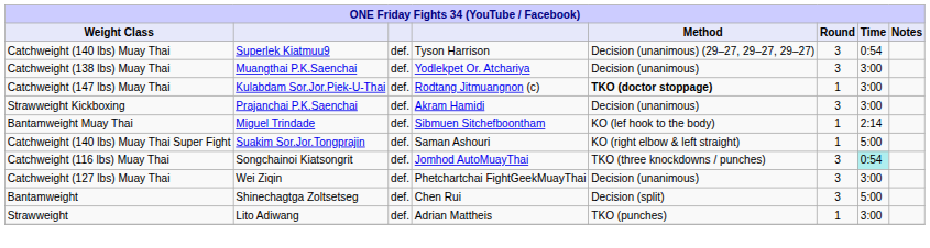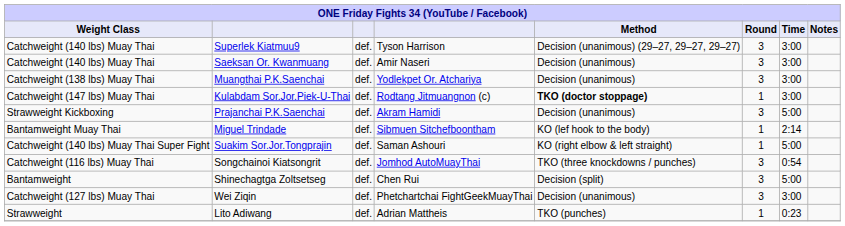 <table class="wikitable" style="font-size: 80%;">
 <tr>
 <th colspan="8" style="background-color: #ccf; color: #000080; text-align: center;"><strong>ONE Friday Fights 34 (YouTube / Facebook)</strong></th>
 </tr>
 <tr>
 <th colspan="1" style="background-color: #E6E8FA; color: #000000; text-align: center;">Weight Class</th>
 <th colspan="1" style="background-color: #E6E8FA; color: #000000; text-align: center;"></th>
 <th colspan="1" style="background-color: #E6E8FA; color: #000000; text-align: center;"></th>
 <th colspan="1" style="background-color: #E6E8FA; color: #000000; text-align: center;"></th>
 <th colspan="1" style="background-color: #E6E8FA; color: #000000; text-align: center;">Method</th>
 <th colspan="1" style="background-color: #E6E8FA; color: #000000; text-align: center;">Round</th>
 <th colspan="1" style="background-color: #E6E8FA; color: #000000; text-align: center;">Time</th>
 <th colspan="1" style="background-color: #E6E8FA; color: #000000; text-align: center;">Notes</th>
 </tr>
 <tr>
 <td>Catchweight (140 lbs) Muay Thai</td>
 <td> <a href='#'>Superlek Kiatmuu9</a></td>
 <td>def.</td>
 <td> Tyson Harrison</td>
 <td>Decision (unanimous) (29–27, 29–27, 29–27)</td>
 <td align=center>3</td>
-<td>0:54</td>
+<td>3:00</td>
+<td></td>
+</tr>
+<tr>
+<td>Catchweight (140 lbs) Muay Thai</td>
+<td> <a href='#'>Saeksan Or. Kwanmuang</a></td>
+<td>def.</td>
+<td> Amir Naseri</td>
+<td>Decision (unanimous)</td>
+<td align=center>3</td>
+<td>3:00</td>
 <td></td>
 </tr>
 <tr>
 <td>Catchweight (138 lbs) Muay Thai</td>
 <td> <a href='#'>Muangthai P.K.Saenchai</a></td>
 <td>def.</td>
 <td> <a href='#'>Yodlekpet Or. Atchariya</a></td>
 <td>Decision (unanimous)</td>
 <td align=center>3</td>
 <td>3:00</td>
 <td></td>
 </tr>
 <tr>
 <td>Catchweight (147 lbs) Muay Thai</td>
 <td> <a href='#'>Kulabdam Sor.Jor.Piek-U-Thai</a></td>
 <td>def.</td>
 <td> <a href='#'>Rodtang Jitmuangnon</a> (c)</td>
 <td><strong>TKO (doctor stoppage)</strong></td>
 <td align=center>1</td>
 <td>3:00</td>
 <td></td>
 </tr>
 <tr>
 <td>Strawweight Kickboxing</td>
 <td> <a href='#'>Prajanchai P.K.Saenchai</a></td>
 <td>def.</td>
 <td> <a href='#'>Akram Hamidi</a></td>
 <td>Decision (unanimous)</td>
 <td align=center>3</td>
-<td>3:00</td>
+<td>5:00</td>
 <td></td>
 </tr>
 <tr>
 <td>Bantamweight Muay Thai</td>
 <td> <a href='#'>Miguel Trindade</a></td>
 <td>def.</td>
 <td> <a href='#'>Sibmuen Sitchefboontham</a></td>
 <td>KO (lef hook to the body)</td>
 <td align=center>1</td>
 <td>2:14</td>
 <td></td>
 </tr>
 <tr>
 <td>Catchweight (140 lbs) Muay Thai Super Fight</td>
 <td> <a href='#'>Suakim Sor.Jor.Tongprajin</a></td>
 <td>def.</td>
 <td> Saman Ashouri</td>
 <td>KO (right elbow & left straight)</td>
 <td align=center>1</td>
 <td>5:00</td>
 <td></td>
 </tr>
 <tr>
 <td>Catchweight (116 lbs) Muay Thai</td>
 <td> Songchainoi Kiatsongrit</td>
 <td>def.</td>
 <td> <a href='#'>Jomhod AutoMuayThai</a></td>
 <td>TKO (three knockdowns / punches)</td>
 <td align=center>3</td>
-<td style="background: paleturquoise;">0:54</td>
+<td>0:54</td>
+<td></td>
+</tr>
+<tr>
+<td>Bantamweight</td>
+<td> Shinechagtga Zoltsetseg</td>
+<td>def.</td>
+<td> Chen Rui</td>
+<td>Decision (split)</td>
+<td align=center>3</td>
+<td>5:00</td>
 <td></td>
 </tr>
 <tr>
 <td>Catchweight (127 lbs) Muay Thai</td>
 <td> Wei Ziqin</td>
 <td>def.</td>
 <td> Phetchartchai FightGeekMuayThai</td>
 <td>Decision (unanimous)</td>
 <td align=center>3</td>
 <td>3:00</td>
 <td></td>
 </tr>
 <tr>
-<td>Bantamweight</td>
-<td> Shinechagtga Zoltsetseg</td>
-<td>def.</td>
-<td> Chen Rui</td>
-<td>Decision (split)</td>
-<td align=center>3</td>
-<td>5:00</td>
-<td></td>
-</tr>
-<tr>
 <td>Strawweight</td>
 <td> Lito Adiwang</td>
 <td>def.</td>
 <td> Adrian Mattheis</td>
 <td>TKO (punches)</td>
 <td align=center>1</td>
-<td>3:00</td>
+<td>0:23</td>
 <td></td>
 </tr>
 <tr>
 </tr>
 </table>
